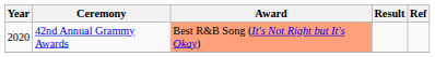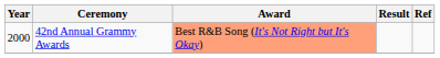 <table class="wikitable">
 <tr style="background:#ccc; text-align:center;">
 <th scope="col">Year</th>
 <th scope="col">Ceremony</th>
 <th scope="col">Award</th>
 <th scope="col">Result</th>
 <th>Ref</th>
 </tr>
 <tr>
-<td>2020</td>
+<td>2000</td>
 <td><a href='#'>42nd Annual Grammy Awards</a></td>
 <td style="background: lightsalmon;">Best R&B Song (<em><a href='#'>It's Not Right but It's Okay</a></em>)</td>
 <td></td>
 <td style="text-align:center;"></td>
 </tr>
 <tr>
 </tr>
 </table>
